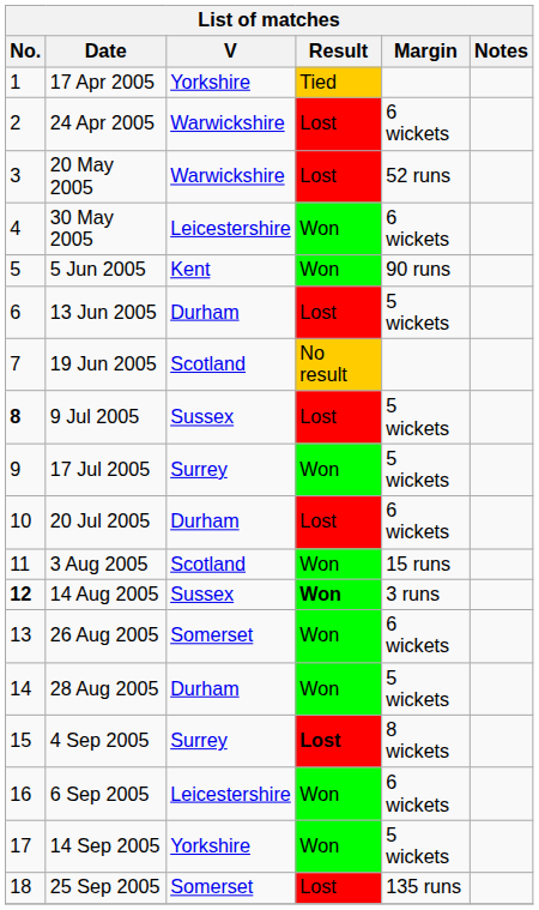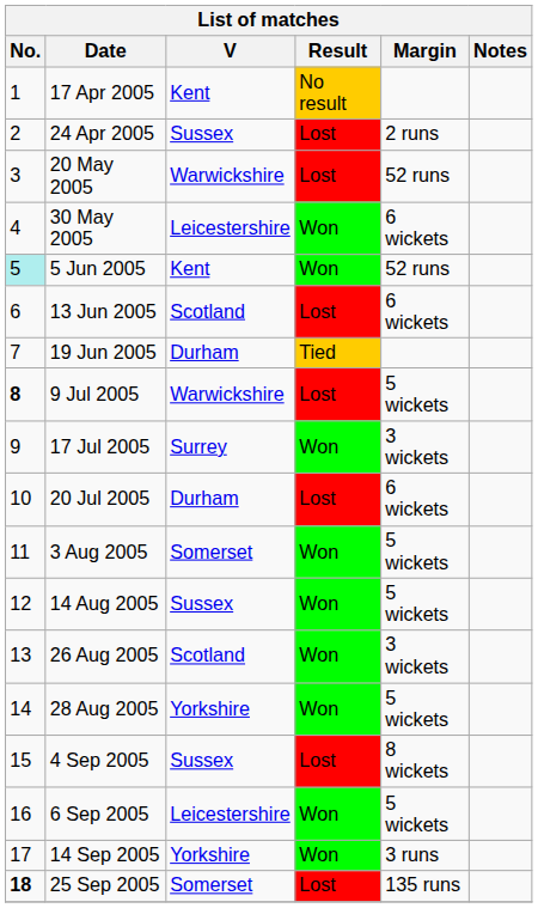 <table class="wikitable" width="70%">
 <tr>
 <th colspan=6>List of matches</th>
 </tr>
 <tr>
 <th>No.</th>
 <th>Date</th>
 <th>V</th>
 <th>Result</th>
 <th>Margin</th>
 <th>Notes</th>
 </tr>
 <tr>
 <td>1</td>
 <td>17 Apr 2005</td>
-<td><a href='#'>Yorkshire</a><br> </td>
-<td bgcolor="#FFCC00">Tied</td>
+<td><a href='#'>Kent</a> <br> </td>
+<td bgcolor="#FFCC00">No result</td>
 <td></td>
 <td></td>
 </tr>
 <tr>
 <td>2</td>
 <td>24 Apr 2005</td>
-<td><a href='#'>Warwickshire</a> <br></td>
+<td><a href='#'>Sussex</a>  <br> </td>
 <td bgcolor="#FF0000">Lost</td>
-<td>6 wickets</td>
+<td>2 runs</td>
 <td></td>
 </tr>
 <tr>
 <td>3</td>
 <td>20 May 2005</td>
 <td><a href='#'>Warwickshire</a> <br> </td>
 <td bgcolor="#FF0000">Lost</td>
 <td>52 runs</td>
 <td></td>
 </tr>
 <tr>
 <td>4</td>
 <td>30 May 2005</td>
 <td><a href='#'>Leicestershire</a><br> </td>
 <td bgcolor="#00FF00">Won</td>
 <td>6 wickets</td>
 <td></td>
 </tr>
 <tr>
-<td>5</td>
+<td style="background: paleturquoise;">5</td>
 <td>5 Jun 2005</td>
 <td><a href='#'>Kent</a> <br> </td>
 <td bgcolor="#00FF00">Won</td>
-<td>90 runs</td>
+<td>52 runs</td>
 <td></td>
 </tr>
 <tr>
 <td>6</td>
 <td>13 Jun 2005</td>
-<td><a href='#'>Durham</a>  <br> </td>
+<td><a href='#'>Scotland</a> <br> </td>
 <td bgcolor="#FF0000">Lost</td>
-<td>5 wickets</td>
+<td>6 wickets</td>
 <td></td>
 </tr>
 <tr>
 <td>7</td>
 <td>19 Jun 2005</td>
-<td><a href='#'>Scotland</a> <br> </td>
-<td bgcolor="#FFCC00">No result</td>
+<td><a href='#'>Durham</a>  <br> </td>
+<td bgcolor="#FFCC00">Tied</td>
 <td></td>
 <td></td>
 </tr>
 <tr>
 <td><strong>8</strong></td>
 <td>9 Jul 2005</td>
-<td><a href='#'>Sussex</a>  <br> </td>
+<td><a href='#'>Warwickshire</a> <br></td>
 <td bgcolor="#FF0000">Lost</td>
 <td>5 wickets</td>
 <td></td>
 </tr>
 <tr>
 <td>9</td>
 <td>17 Jul 2005</td>
 <td><a href='#'>Surrey</a><br> </td>
 <td bgcolor="#00FF00">Won</td>
-<td>5 wickets</td>
+<td>3 wickets</td>
 <td></td>
 </tr>
 <tr>
 <td>10</td>
 <td>20 Jul 2005</td>
 <td><a href='#'>Durham</a>  <br> </td>
 <td bgcolor="#FF0000">Lost</td>
 <td>6 wickets</td>
 <td></td>
 </tr>
 <tr>
 <td>11</td>
 <td>3 Aug 2005</td>
-<td><a href='#'>Scotland</a> <br> </td>
+<td><a href='#'>Somerset</a><br></td>
 <td bgcolor="#00FF00">Won</td>
-<td>15 runs</td>
+<td>5 wickets</td>
 <td></td>
 </tr>
 <tr>
-<td><strong>12</strong></td>
+<td>12</td>
 <td>14 Aug 2005</td>
 <td><a href='#'>Sussex</a>  <br> </td>
-<td bgcolor="#00FF00"><strong>Won</strong></td>
-<td>3 runs</td>
+<td bgcolor="#00FF00">Won</td>
+<td>5 wickets</td>
 <td></td>
 </tr>
 <tr>
 <td>13</td>
 <td>26 Aug 2005</td>
-<td><a href='#'>Somerset</a><br></td>
+<td><a href='#'>Scotland</a> <br> </td>
 <td bgcolor="#00FF00">Won</td>
-<td>6 wickets</td>
+<td>3 wickets</td>
 <td></td>
 </tr>
 <tr>
 <td>14</td>
 <td>28 Aug 2005</td>
-<td><a href='#'>Durham</a>  <br> </td>
+<td><a href='#'>Yorkshire</a><br> </td>
 <td bgcolor="#00FF00">Won</td>
 <td>5 wickets</td>
 <td></td>
 </tr>
 <tr>
 <td>15</td>
 <td>4 Sep 2005</td>
-<td><a href='#'>Surrey</a><br> </td>
-<td bgcolor="#FF0000"><strong>Lost</strong></td>
+<td><a href='#'>Sussex</a>  <br> </td>
+<td bgcolor="#FF0000">Lost</td>
 <td>8 wickets</td>
 <td></td>
 </tr>
 <tr>
 <td>16</td>
 <td>6 Sep 2005</td>
 <td><a href='#'>Leicestershire</a><br> </td>
 <td bgcolor="#00FF00">Won</td>
-<td>6 wickets</td>
+<td>5 wickets</td>
 <td></td>
 </tr>
 <tr>
 <td>17</td>
 <td>14 Sep 2005</td>
 <td><a href='#'>Yorkshire</a> <br> </td>
 <td bgcolor="#00FF00">Won</td>
-<td>5 wickets</td>
+<td>3 runs</td>
 <td></td>
 </tr>
 <tr>
-<td>18</td>
+<td><strong>18</strong></td>
 <td>25 Sep 2005</td>
 <td><a href='#'>Somerset</a><br></td>
 <td bgcolor="#FF0000">Lost</td>
 <td>135 runs</td>
 <td></td>
 </tr>
 <tr>
 </tr>
 </table>
